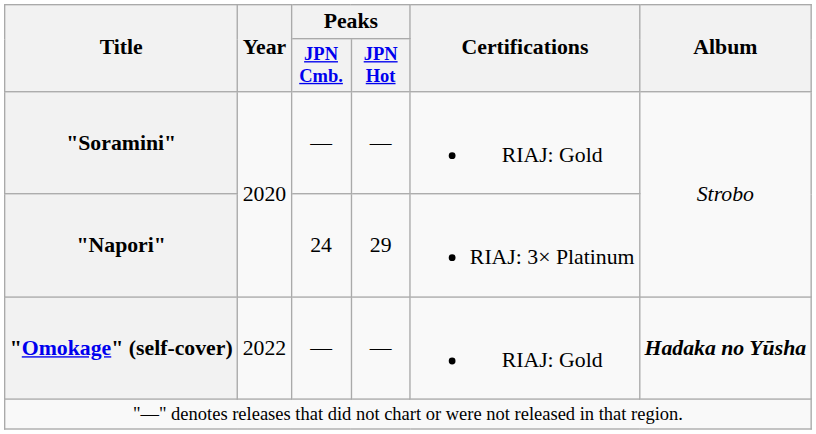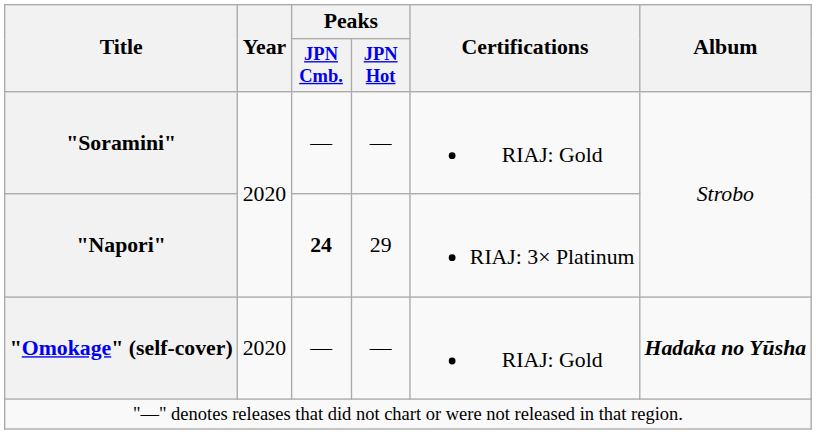 <table class="wikitable plainrowheaders" style="text-align:center">
 <tr>
 <th scope="col" rowspan="2">Title</th>
 <th scope="col" rowspan="2">Year</th>
 <th scope="col" colspan="2">Peaks</th>
 <th scope="col" rowspan="2">Certifications</th>
 <th scope="col" rowspan="2">Album</th>
 </tr>
 <tr>
 <th scope="col" style="width:2.75em;font-size:85%"><a href='#'>JPN<br>Cmb.</a><br></th>
 <th scope="col" style="width:2.75em;font-size:85%"><a href='#'>JPN<br>Hot</a><br></th>
 </tr>
 <tr>
 <th scope="row">"Soramini"</th>
 <td rowspan="2">2020</td>
 <td>—</td>
 <td>—</td>
 <td><br><ul><li>RIAJ: Gold </li></ul></td>
 <td rowspan="2"><em>Strobo</em></td>
 </tr>
 <tr>
 <th scope="row">"Napori"</th>
-<td>24</td>
+<td><strong>24</strong></td>
 <td>29</td>
 <td><br><ul><li>RIAJ: 3× Platinum </li></ul></td>
 </tr>
 <tr>
 <th scope="row">"<a href='#'>Omokage</a>" (self-cover)</th>
-<td>2022</td>
+<td>2020</td>
 <td>—</td>
 <td>—</td>
 <td><br><ul><li>RIAJ: Gold </li></ul></td>
 <td><strong><em>Hadaka no Yūsha</em></strong></td>
 </tr>
 <tr>
 <td colspan="6" style="font-size:85%">"—" denotes releases that did not chart or were not released in that region.</td>
 </tr>
 </table>
